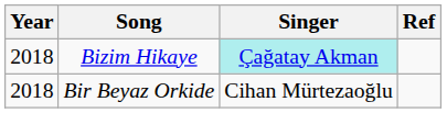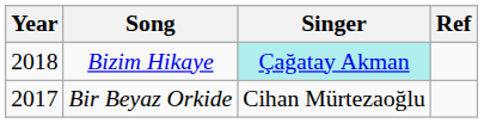 <table class="wikitable" style="text-align:center;">
 <tr>
 <th>Year</th>
 <th>Song</th>
 <th>Singer</th>
 <th>Ref</th>
 </tr>
 <tr>
 <td>2018</td>
 <td><em><a href='#'>Bizim Hikaye</a></em></td>
 <td style="background: paleturquoise;"><a href='#'>Çağatay Akman</a></td>
 <td></td>
 </tr>
 <tr>
-<td>2018</td>
+<td>2017</td>
 <td><em>Bir Beyaz Orkide</em></td>
 <td>Cihan Mürtezaoğlu</td>
 <td></td>
 </tr>
 </table>
